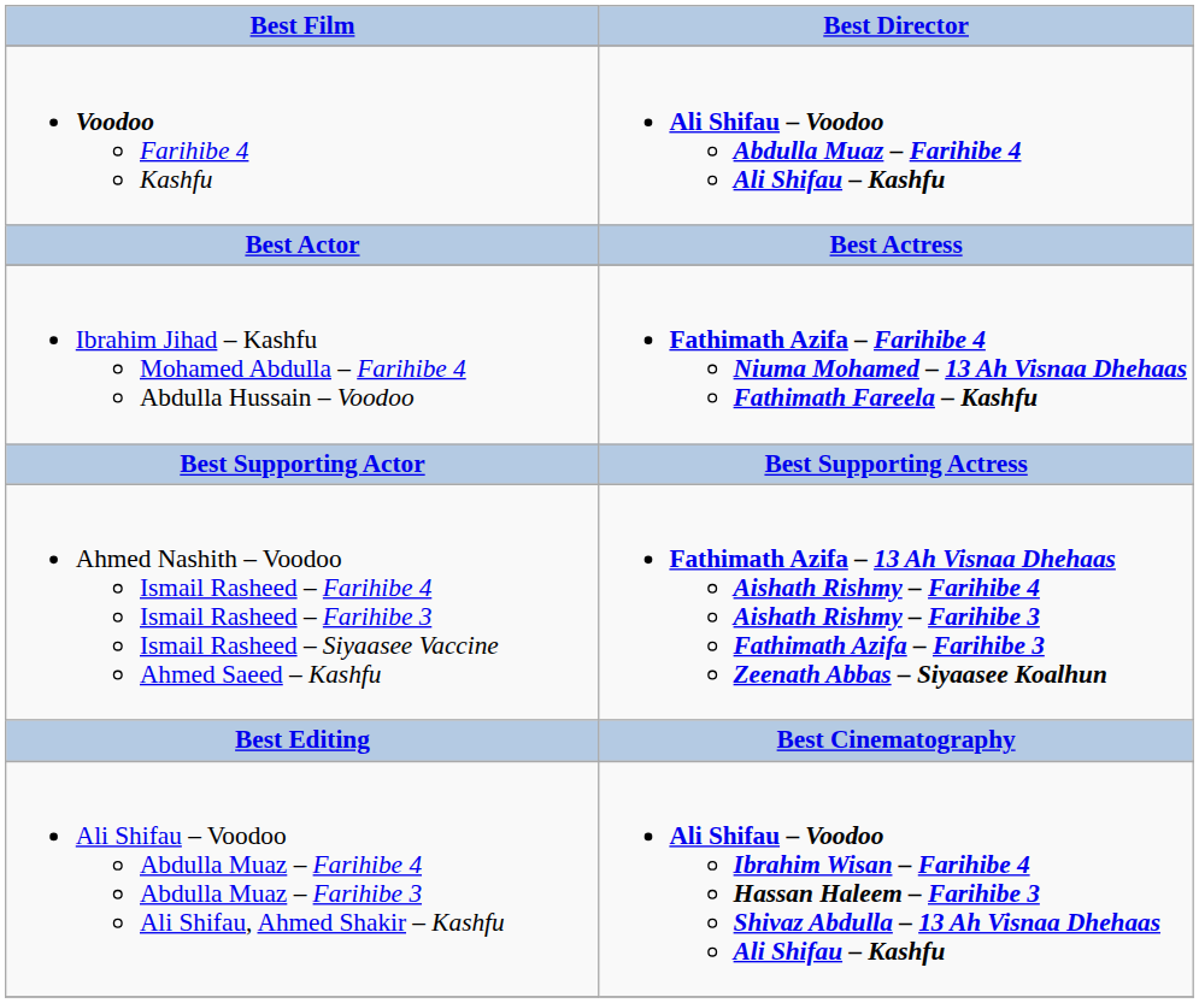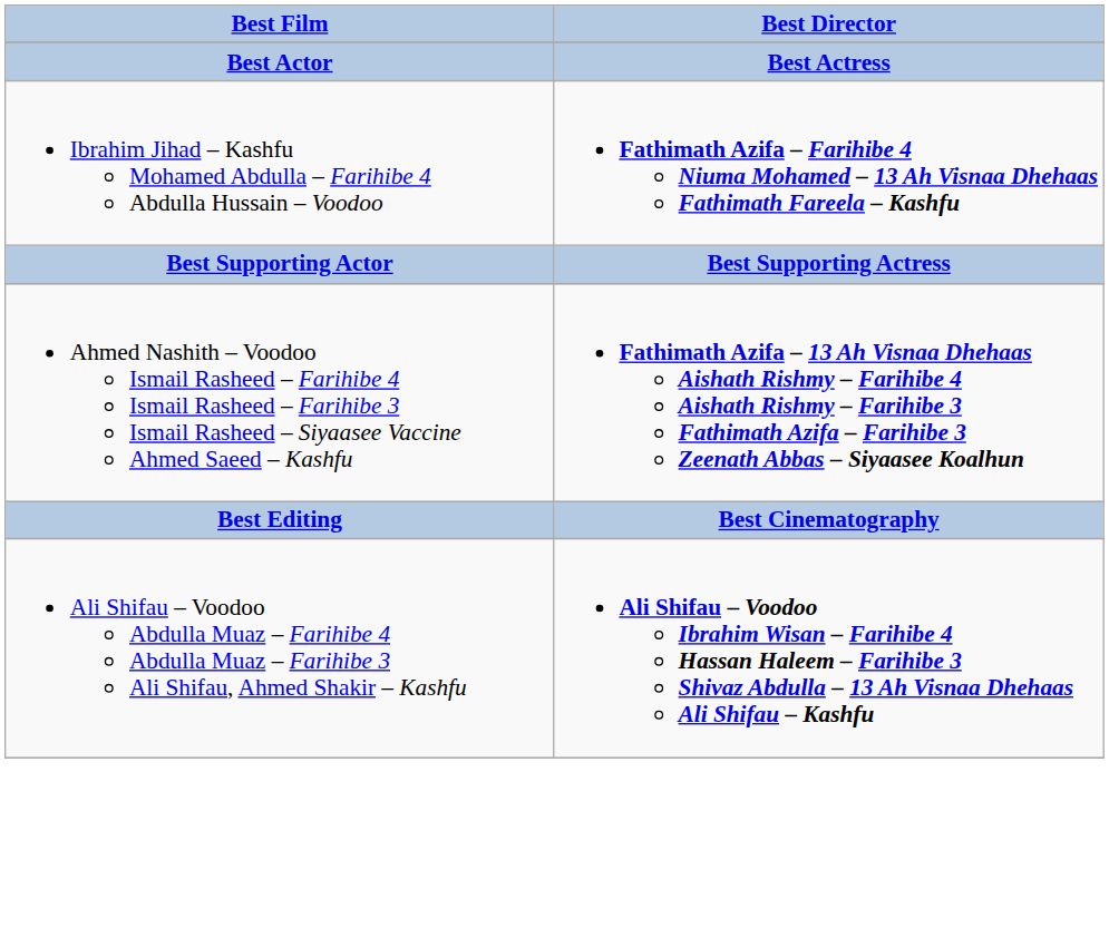 <table class="wikitable">
 <tr>
 <th style="background:#b4cae3; width:50%;"><a href='#'>Best Film</a></th>
 <th style="background:#b4cae3; width:50%;"><a href='#'>Best Director</a></th>
 </tr>
 <tr>
-</tr>
-<tr>
-<td valign="top"><br><ul><li><strong><em>Voodoo</em></strong><ul><li><em><a href='#'>Farihibe 4</a></em></li><li><em>Kashfu</em></li></ul></li></ul></td>
-<td valign="top"><br><ul><li><strong><a href='#'>Ali Shifau</a> – <em>Voodoo<strong><em><ul><li><a href='#'>Abdulla Muaz</a> – </em><a href='#'>Farihibe 4</a><em></li><li><a href='#'>Ali Shifau</a> – </em>Kashfu<em></li></ul></li></ul></td>
 </tr>
 <tr>
 <th style="background:#b4cae3; width:50%;"><a href='#'>Best Actor</a></th>
 <th style="background:#b4cae3; width:50%;"><a href='#'>Best Actress</a></th>
 </tr>
 <tr>
 </tr>
 <tr>
 <td valign="top"><br><ul><li></strong><a href='#'>Ibrahim Jihad</a> – </em>Kashfu</em></strong><ul><li><a href='#'>Mohamed Abdulla</a> – <em><a href='#'>Farihibe 4</a></em></li><li>Abdulla Hussain – <em>Voodoo</em></li></ul></li></ul></td>
 <td valign="top"><br><ul><li><strong><a href='#'>Fathimath Azifa</a> – <em><a href='#'>Farihibe 4</a><strong><em><ul><li><a href='#'>Niuma Mohamed</a> – </em><a href='#'>13 Ah Visnaa Dhehaas</a><em></li><li><a href='#'>Fathimath Fareela</a> – </em>Kashfu<em></li></ul></li></ul></td>
 </tr>
 <tr>
 <th style="background:#b4cae3; width:50%;"><a href='#'>Best Supporting Actor</a></th>
 <th style="background:#b4cae3; width:50%;"><a href='#'>Best Supporting Actress</a></th>
 </tr>
 <tr>
 </tr>
 <tr>
 <td valign="top"><br><ul><li></strong>Ahmed Nashith – </em>Voodoo</em></strong><ul><li><a href='#'>Ismail Rasheed</a> – <em><a href='#'>Farihibe 4</a></em></li><li><a href='#'>Ismail Rasheed</a> – <em><a href='#'>Farihibe 3</a></em></li><li><a href='#'>Ismail Rasheed</a> – <em>Siyaasee Vaccine</em></li><li><a href='#'>Ahmed Saeed</a> – <em>Kashfu</em></li></ul></li></ul></td>
 <td valign="top"><br><ul><li><strong><a href='#'>Fathimath Azifa</a> – <em><a href='#'>13 Ah Visnaa Dhehaas</a><strong><em><ul><li><a href='#'>Aishath Rishmy</a> – </em><a href='#'>Farihibe 4</a><em></li><li><a href='#'>Aishath Rishmy</a> – </em><a href='#'>Farihibe 3</a><em></li><li><a href='#'>Fathimath Azifa</a> – </em><a href='#'>Farihibe 3</a><em></li><li><a href='#'>Zeenath Abbas</a> – </em>Siyaasee Koalhun<em></li></ul></li></ul></td>
 </tr>
 <tr>
 <th style="background:#b4cae3; width:50%;"><a href='#'>Best Editing</a></th>
 <th style="background:#b4cae3; width:50%;"><a href='#'>Best Cinematography</a></th>
 </tr>
 <tr>
 </tr>
 <tr>
 <td valign="top"><br><ul><li></strong><a href='#'>Ali Shifau</a> – </em>Voodoo</em></strong><ul><li><a href='#'>Abdulla Muaz</a> – <em><a href='#'>Farihibe 4</a></em></li><li><a href='#'>Abdulla Muaz</a> – <em><a href='#'>Farihibe 3</a></em></li><li><a href='#'>Ali Shifau</a>, <a href='#'>Ahmed Shakir</a> – <em>Kashfu</em></li></ul></li></ul></td>
 <td valign="top"><br><ul><li><strong><a href='#'>Ali Shifau</a> – <em>Voodoo<strong><em><ul><li><a href='#'>Ibrahim Wisan</a> – </em><a href='#'>Farihibe 4</a><em></li><li>Hassan Haleem – </em><a href='#'>Farihibe 3</a><em></li><li><a href='#'>Shivaz Abdulla</a> – </em><a href='#'>13 Ah Visnaa Dhehaas</a><em></li><li><a href='#'>Ali Shifau</a> – </em>Kashfu<em></li></ul></li></ul></td>
 </tr>
 <tr>
 </tr>
 </table>
